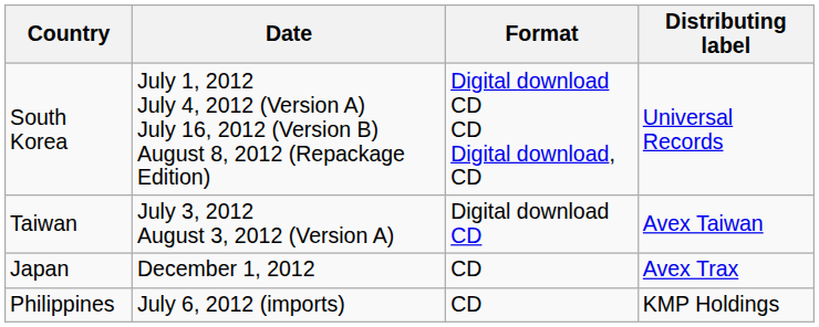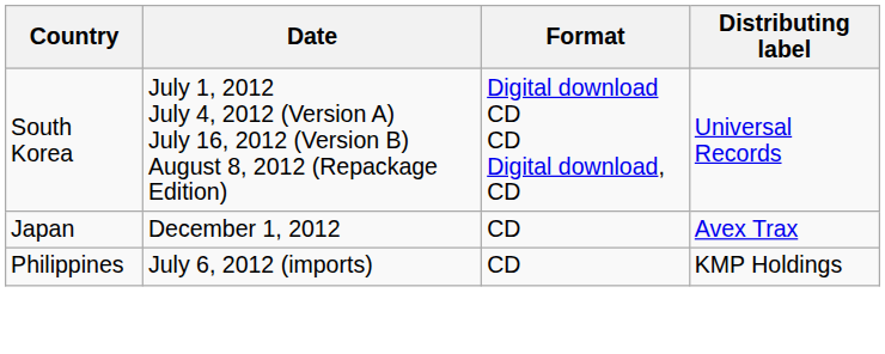 <table class="wikitable" style="width:600px;">
 <tr>
 <th>Country</th>
 <th>Date</th>
 <th>Format</th>
 <th>Distributing label</th>
 </tr>
 <tr>
 <td>South Korea</td>
 <td>July 1, 2012<br>July 4, 2012 (Version A)<br>July 16, 2012 (Version B)<br>August 8, 2012 (Repackage Edition)</td>
 <td><a href='#'>Digital download</a><br>CD<br>CD<br><a href='#'>Digital download</a>, CD</td>
 <td><a href='#'>Universal Records</a></td>
 </tr>
 <tr>
-<td>Taiwan</td>
-<td>July 3, 2012<br>August 3, 2012 (Version A)</td>
-<td>Digital download<br><a href='#'>CD</a></td>
-<td><a href='#'>Avex Taiwan</a></td>
-</tr>
-<tr>
 <td>Japan</td>
 <td>December 1, 2012</td>
 <td>CD</td>
 <td><a href='#'>Avex Trax</a></td>
 </tr>
 <tr>
 <td>Philippines</td>
 <td>July 6, 2012 (imports)</td>
 <td>CD</td>
 <td>KMP Holdings</td>
 </tr>
 </table>
